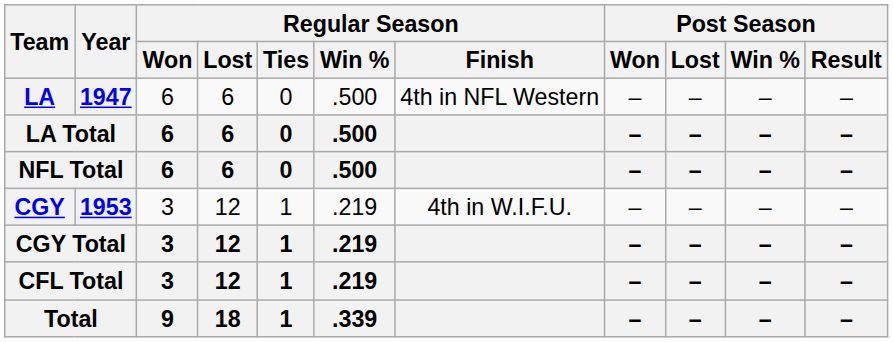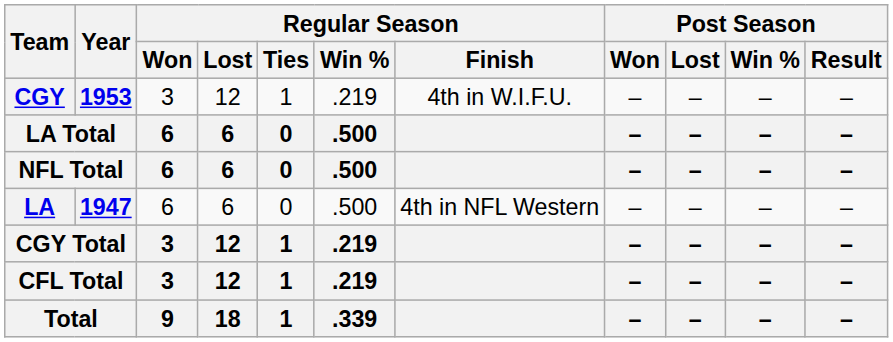 <table class="wikitable" style="font-size: 95%; text-align:center;">
 <tr>
 <th rowspan="2">Team</th>
 <th rowspan="2">Year</th>
 <th colspan="5">Regular Season</th>
 <th colspan="4">Post Season</th>
 </tr>
 <tr>
 <th>Won</th>
 <th>Lost</th>
 <th>Ties</th>
 <th>Win %</th>
 <th>Finish</th>
 <th>Won</th>
 <th>Lost</th>
 <th>Win %</th>
 <th>Result</th>
 </tr>
 <tr>
-<th><a href='#'>LA</a></th>
-<th><a href='#'>1947</a></th>
-<td>6</td>
-<td>6</td>
-<td>0</td>
-<td>.500</td>
-<td>4th in NFL Western</td>
+<th><a href='#'>CGY</a></th>
+<th><a href='#'>1953</a></th>
+<td>3</td>
+<td>12</td>
+<td>1</td>
+<td>.219</td>
+<td>4th in W.I.F.U.</td>
 <td>–</td>
 <td>–</td>
 <td>–</td>
 <td>–</td>
 </tr>
 <tr>
 <th colspan="2">LA Total</th>
 <th>6</th>
 <th>6</th>
 <th>0</th>
 <th>.500</th>
 <th></th>
 <th>–</th>
 <th>–</th>
 <th>–</th>
 <th>–</th>
 </tr>
 <tr>
 <th colspan="2">NFL Total</th>
 <th>6</th>
 <th>6</th>
 <th>0</th>
 <th>.500</th>
 <th></th>
 <th>–</th>
 <th>–</th>
 <th>–</th>
 <th>–</th>
 </tr>
 <tr>
-<th><a href='#'>CGY</a></th>
-<th><a href='#'>1953</a></th>
-<td>3</td>
-<td>12</td>
-<td>1</td>
-<td>.219</td>
-<td>4th in W.I.F.U.</td>
+<th><a href='#'>LA</a></th>
+<th><a href='#'>1947</a></th>
+<td>6</td>
+<td>6</td>
+<td>0</td>
+<td>.500</td>
+<td>4th in NFL Western</td>
 <td>–</td>
 <td>–</td>
 <td>–</td>
 <td>–</td>
 </tr>
 <tr>
 <th colspan="2">CGY Total</th>
 <th>3</th>
 <th>12</th>
 <th>1</th>
 <th>.219</th>
 <th></th>
 <th>–</th>
 <th>–</th>
 <th>–</th>
 <th>–</th>
 </tr>
 <tr>
 <th colspan="2">CFL Total</th>
 <th>3</th>
 <th>12</th>
 <th>1</th>
 <th>.219</th>
 <th></th>
 <th>–</th>
 <th>–</th>
 <th>–</th>
 <th>–</th>
 </tr>
 <tr>
 <th colspan="2">Total</th>
 <th>9</th>
 <th>18</th>
 <th>1</th>
 <th>.339</th>
 <th></th>
 <th>–</th>
 <th>–</th>
 <th>–</th>
 <th>–</th>
 </tr>
 </table>
